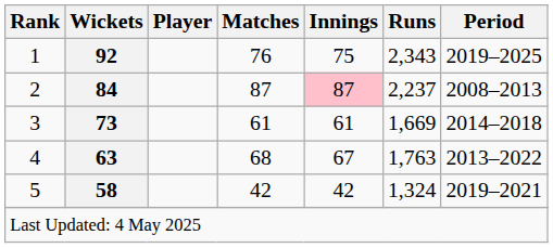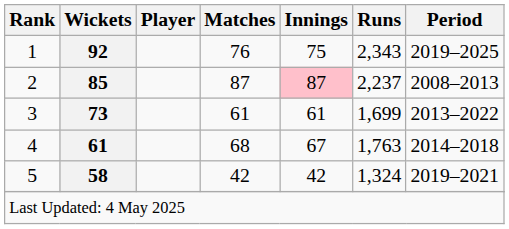 <table class="wikitable">
 <tr>
 <th>Rank</th>
 <th>Wickets</th>
 <th>Player</th>
 <th>Matches</th>
 <th>Innings</th>
 <th>Runs</th>
 <th>Period</th>
 </tr>
 <tr>
 <td style="text-align:center">1</td>
 <th scope=row style=text-align:center;>92</th>
 <td></td>
 <td style="text-align:center">76</td>
 <td style="text-align:center">75</td>
 <td style="text-align:center">2,343</td>
 <td>2019–2025</td>
 </tr>
 <tr>
 <td style="text-align:center">2</td>
-<th scope=row style=text-align:center;>84</th>
+<th scope=row style=text-align:center;>85</th>
 <td></td>
 <td style="text-align:center">87</td>
 <td style="background: pink; text-align:center">87</td>
 <td style="text-align:center">2,237</td>
 <td>2008–2013</td>
 </tr>
 <tr>
 <td style="text-align:center">3</td>
 <th scope=row style=text-align:center;>73</th>
 <td></td>
 <td style="text-align:center">61</td>
 <td style="text-align:center">61</td>
-<td style="text-align:center">1,669</td>
-<td>2014–2018</td>
+<td style="text-align:center">1,699</td>
+<td>2013–2022</td>
 </tr>
 <tr>
 <td style="text-align:center">4</td>
-<th scope=row style=text-align:center;>63</th>
+<th scope=row style=text-align:center;>61</th>
 <td></td>
 <td style="text-align:center">68</td>
 <td style="text-align:center">67</td>
 <td style="text-align:center">1,763</td>
-<td>2013–2022</td>
+<td>2014–2018</td>
 </tr>
 <tr>
 <td style="text-align:center">5</td>
 <th scope=row style=text-align:center;>58</th>
 <td></td>
 <td style="text-align:center">42</td>
 <td style="text-align:center">42</td>
 <td style="text-align:center">1,324</td>
 <td>2019–2021</td>
 </tr>
 <tr>
 </tr>
 <tr class=sortbottom>
 <td colspan=7><small>Last Updated: 4 May 2025</small> </td>
 </tr>
 </table>
